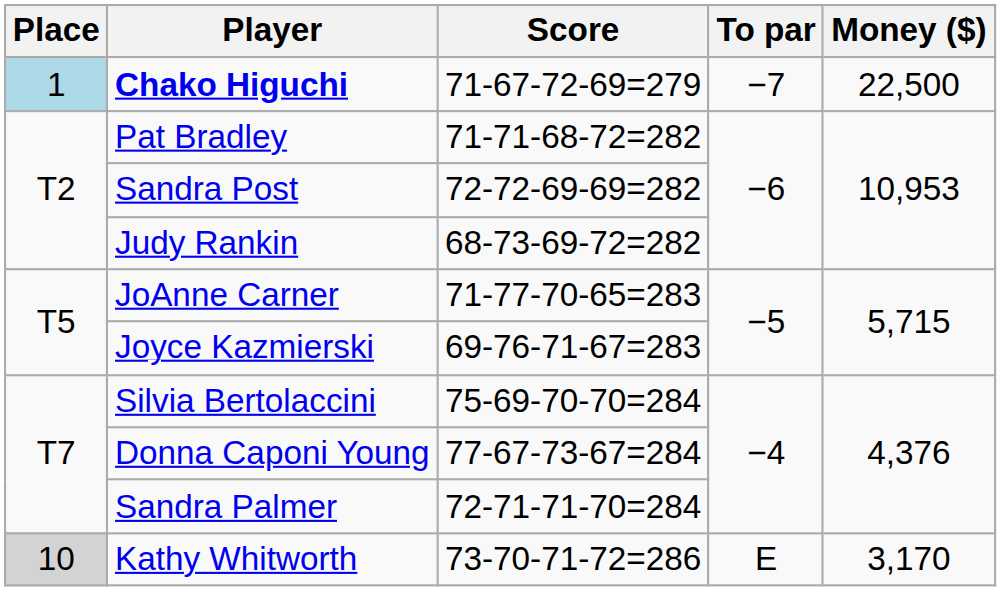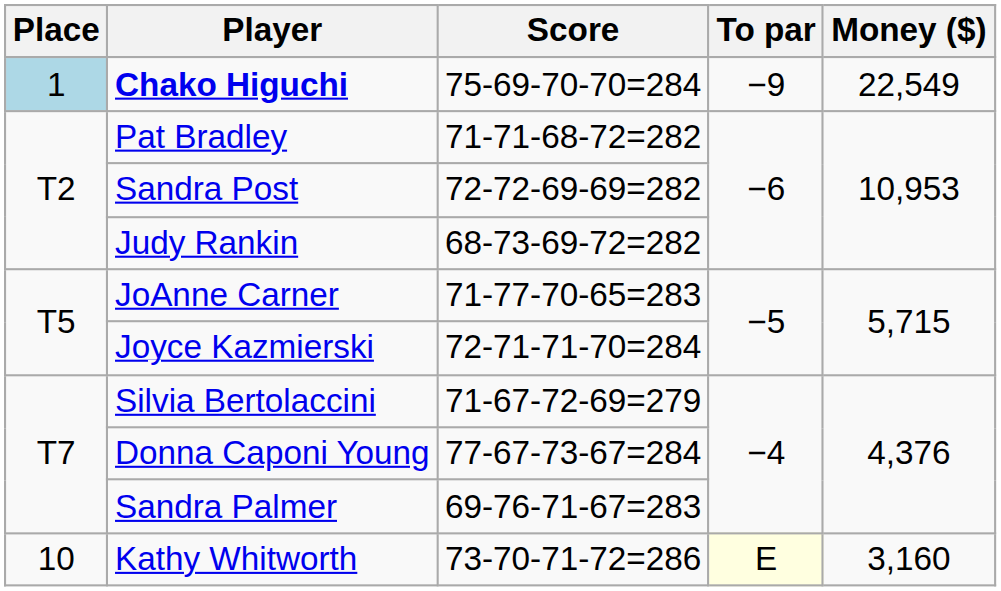 <table class="wikitable">
 <tr>
 <th>Place</th>
 <th>Player</th>
 <th>Score</th>
 <th>To par</th>
 <th>Money ($)</th>
 </tr>
 <tr>
 <td align=center style="background: lightblue;">1</td>
 <td> <strong><a href='#'>Chako Higuchi</a></strong></td>
-<td>71-67-72-69=279</td>
-<td align=center>−7</td>
-<td align=center>22,500</td>
+<td>75-69-70-70=284</td>
+<td align=center>−9</td>
+<td align=center>22,549</td>
 </tr>
 <tr>
 <td align=center rowspan=3>T2</td>
 <td> <a href='#'>Pat Bradley</a></td>
 <td>71-71-68-72=282</td>
 <td align=center rowspan=3>−6</td>
 <td align=center rowspan=3>10,953</td>
 </tr>
 <tr>
 <td> <a href='#'>Sandra Post</a></td>
 <td>72-72-69-69=282</td>
 </tr>
 <tr>
 <td> <a href='#'>Judy Rankin</a></td>
 <td>68-73-69-72=282</td>
 </tr>
 <tr>
 <td align=center rowspan=2>T5</td>
 <td> <a href='#'>JoAnne Carner</a></td>
 <td>71-77-70-65=283</td>
 <td align=center rowspan=2>−5</td>
 <td align=center rowspan=2>5,715</td>
 </tr>
 <tr>
 <td> <a href='#'>Joyce Kazmierski</a></td>
-<td>69-76-71-67=283</td>
+<td>72-71-71-70=284</td>
 </tr>
 <tr>
 <td align=center rowspan=3>T7</td>
 <td> <a href='#'>Silvia Bertolaccini</a></td>
-<td>75-69-70-70=284</td>
+<td>71-67-72-69=279</td>
 <td align=center rowspan=3>−4</td>
 <td align=center rowspan=3>4,376</td>
 </tr>
 <tr>
 <td> <a href='#'>Donna Caponi Young</a></td>
 <td>77-67-73-67=284</td>
 </tr>
 <tr>
 <td> <a href='#'>Sandra Palmer</a></td>
-<td>72-71-71-70=284</td>
+<td>69-76-71-67=283</td>
 </tr>
 <tr>
-<td align=center rowspan=1 style="background: lightgrey;">10</td>
+<td align=center rowspan=1>10</td>
 <td> <a href='#'>Kathy Whitworth</a></td>
 <td>73-70-71-72=286</td>
-<td align=center>E</td>
-<td align=center>3,170</td>
+<td align=center style="background: lightyellow;">E</td>
+<td align=center>3,160</td>
 </tr>
 </table>
